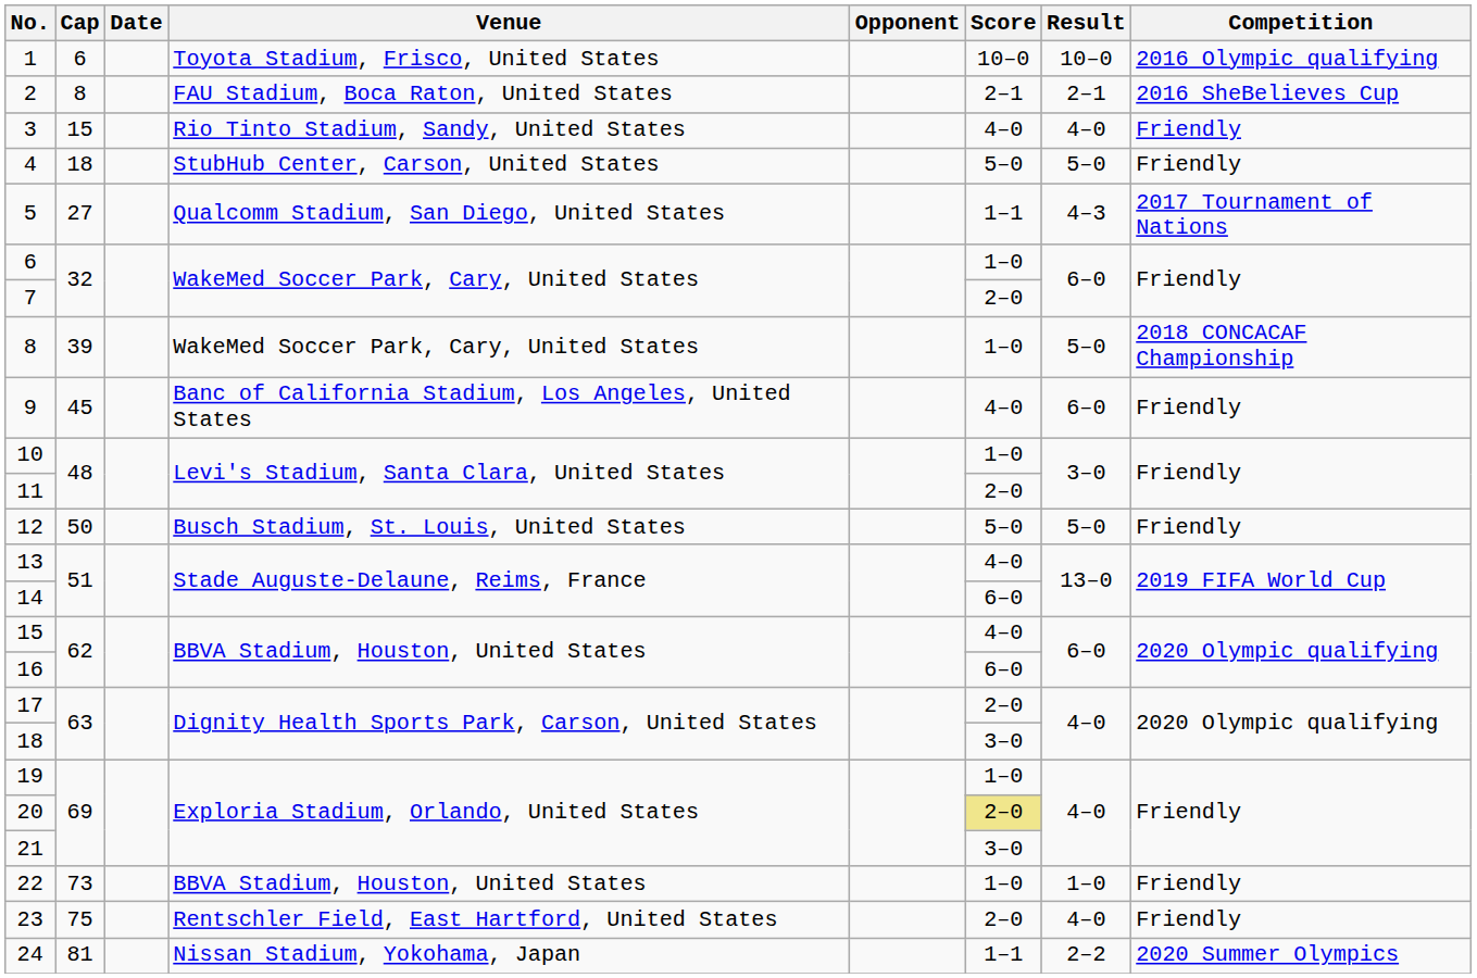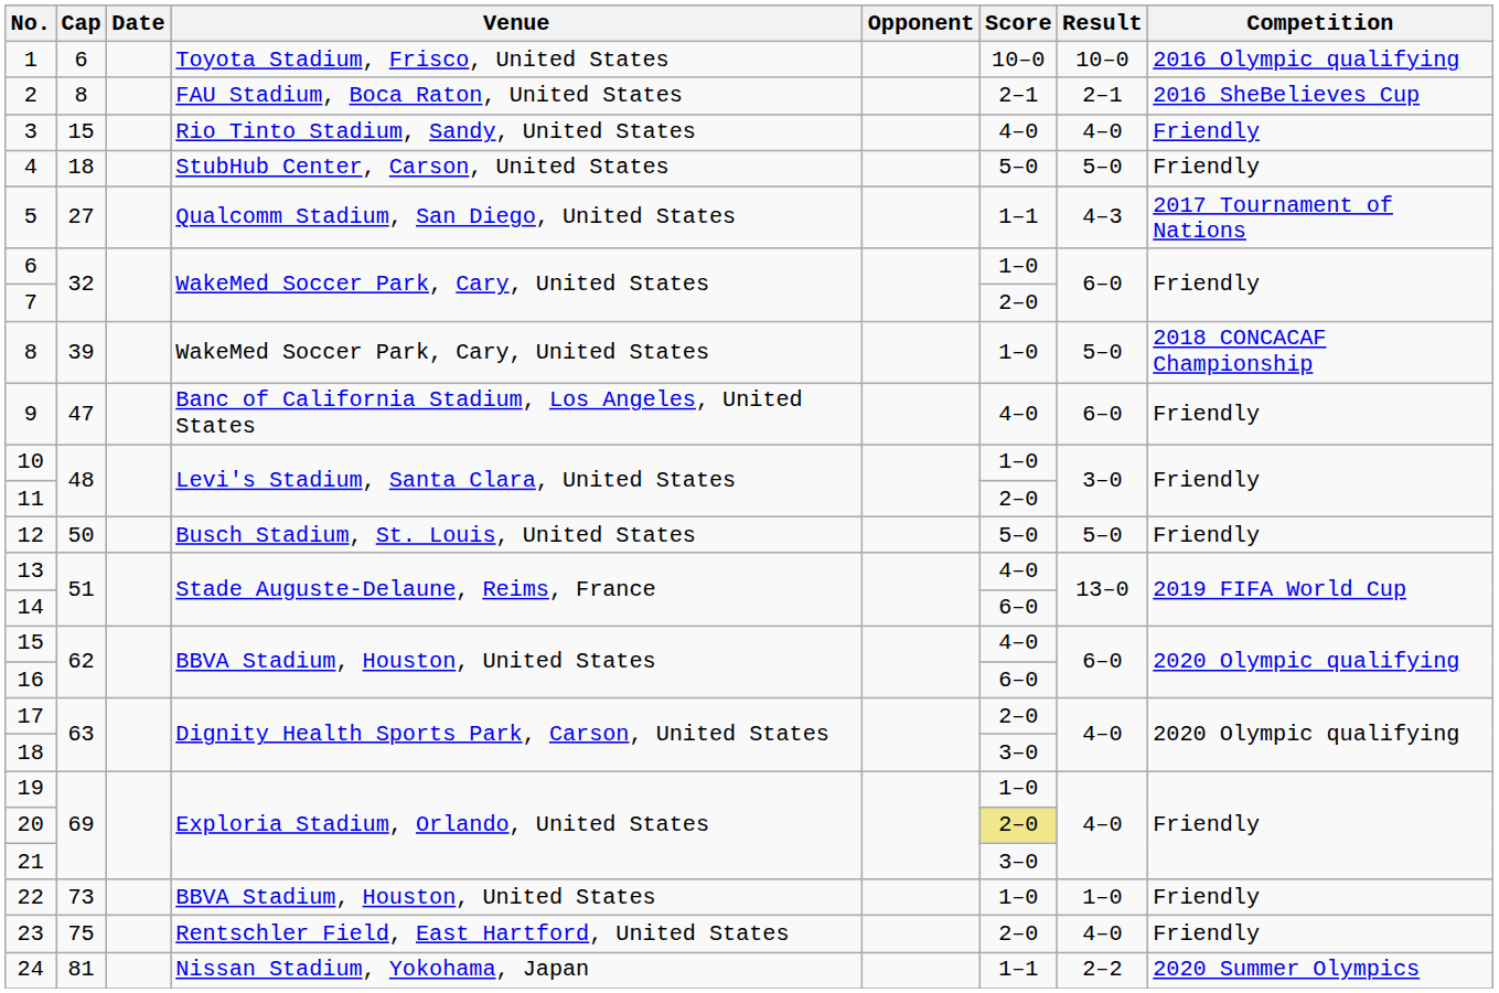 <table class="wikitable sortable">
 <tr>
 <th scope="col">No.</th>
 <th scope="col">Cap</th>
 <th scope="col" data-sort-type="date">Date</th>
 <th scope="col">Venue</th>
 <th scope="col">Opponent</th>
 <th scope="col" class="unsortable">Score</th>
 <th scope="col" class="unsortable">Result</th>
 <th scope="col">Competition</th>
 </tr>
 <tr>
 <td align="center">1</td>
 <td align="center">6</td>
 <td></td>
 <td><a href='#'>Toyota Stadium</a>, <a href='#'>Frisco</a>, United States</td>
 <td></td>
 <td align="center">10–0</td>
 <td align="center">10–0</td>
 <td><a href='#'>2016 Olympic qualifying</a></td>
 </tr>
 <tr>
 <td align="center">2</td>
 <td align="center">8</td>
 <td></td>
 <td><a href='#'>FAU Stadium</a>, <a href='#'>Boca Raton</a>, United States</td>
 <td></td>
 <td align="center">2–1</td>
 <td align="center">2–1</td>
 <td><a href='#'>2016 SheBelieves Cup</a></td>
 </tr>
 <tr>
 <td align="center">3</td>
 <td align="center">15</td>
 <td></td>
 <td><a href='#'>Rio Tinto Stadium</a>, <a href='#'>Sandy</a>, United States</td>
 <td></td>
 <td align="center">4–0</td>
 <td align="center">4–0</td>
 <td><a href='#'>Friendly</a></td>
 </tr>
 <tr>
 <td align="center">4</td>
 <td align="center">18</td>
 <td></td>
 <td><a href='#'>StubHub Center</a>, <a href='#'>Carson</a>, United States</td>
 <td></td>
 <td align="center">5–0</td>
 <td align="center">5–0</td>
 <td>Friendly</td>
 </tr>
 <tr>
 <td align="center">5</td>
 <td align="center">27</td>
 <td></td>
 <td><a href='#'>Qualcomm Stadium</a>, <a href='#'>San Diego</a>, United States</td>
 <td></td>
 <td align="center">1–1</td>
 <td align="center">4–3</td>
 <td><a href='#'>2017 Tournament of Nations</a></td>
 </tr>
 <tr>
 <td align="center">6</td>
 <td rowspan="2" align="center">32</td>
 <td rowspan="2"></td>
 <td rowspan="2"><a href='#'>WakeMed Soccer Park</a>, <a href='#'>Cary</a>, United States</td>
 <td rowspan="2"></td>
 <td align="center">1–0</td>
 <td rowspan="2" align="center">6–0</td>
 <td rowspan="2">Friendly</td>
 </tr>
 <tr>
 <td align="center">7</td>
 <td align="center">2–0</td>
 </tr>
 <tr>
 <td align="center">8</td>
 <td align="center">39</td>
 <td></td>
 <td>WakeMed Soccer Park, Cary, United States</td>
 <td></td>
 <td align="center">1–0</td>
 <td align="center">5–0</td>
 <td><a href='#'>2018 CONCACAF Championship</a></td>
 </tr>
 <tr>
 <td align="center">9</td>
-<td align="center">45</td>
+<td align="center">47</td>
 <td></td>
 <td><a href='#'>Banc of California Stadium</a>, <a href='#'>Los Angeles</a>, United States</td>
 <td></td>
 <td align="center">4–0</td>
 <td align="center">6–0</td>
 <td>Friendly</td>
 </tr>
 <tr>
 <td align="center">10</td>
 <td rowspan="2" align="center">48</td>
 <td rowspan="2"></td>
 <td rowspan="2"><a href='#'>Levi's Stadium</a>, <a href='#'>Santa Clara</a>, United States</td>
 <td rowspan="2"></td>
 <td align="center">1–0</td>
 <td rowspan="2" align="center">3–0</td>
 <td rowspan="2">Friendly</td>
 </tr>
 <tr>
 <td align="center">11</td>
 <td align="center">2–0</td>
 </tr>
 <tr>
 <td align="center">12</td>
 <td align="center">50</td>
 <td></td>
 <td><a href='#'>Busch Stadium</a>, <a href='#'>St. Louis</a>, United States</td>
 <td></td>
 <td align="center">5–0</td>
 <td align="center">5–0</td>
 <td>Friendly</td>
 </tr>
 <tr>
 <td align="center">13</td>
 <td rowspan="2" align="center">51</td>
 <td rowspan="2"></td>
 <td rowspan="2"><a href='#'>Stade Auguste-Delaune</a>, <a href='#'>Reims</a>, France</td>
 <td rowspan="2"></td>
 <td align="center">4–0</td>
 <td rowspan="2" align="center">13–0</td>
 <td rowspan="2"><a href='#'>2019 FIFA World Cup</a></td>
 </tr>
 <tr>
 <td align="center">14</td>
 <td align="center">6–0</td>
 </tr>
 <tr>
 <td align="center">15</td>
 <td rowspan="2" align="center">62</td>
 <td rowspan="2"></td>
 <td rowspan="2"><a href='#'>BBVA Stadium</a>, <a href='#'>Houston</a>, United States</td>
 <td rowspan="2"></td>
 <td align="center">4–0</td>
 <td rowspan="2" align="center">6–0</td>
 <td rowspan="2"><a href='#'>2020 Olympic qualifying</a></td>
 </tr>
 <tr>
 <td align="center">16</td>
 <td align="center">6–0</td>
 </tr>
 <tr>
 <td align="center">17</td>
 <td rowspan="2" align="center">63</td>
 <td rowspan="2"></td>
 <td rowspan="2"><a href='#'>Dignity Health Sports Park</a>, <a href='#'>Carson</a>, United States</td>
 <td rowspan="2"></td>
 <td align="center">2–0</td>
 <td rowspan="2" align="center">4–0</td>
 <td rowspan="2">2020 Olympic qualifying</td>
 </tr>
 <tr>
 <td align="center">18</td>
 <td align="center">3–0</td>
 </tr>
 <tr>
 <td align="center">19</td>
 <td rowspan="3" align="center">69</td>
 <td rowspan="3"></td>
 <td rowspan="3"><a href='#'>Exploria Stadium</a>, <a href='#'>Orlando</a>, United States</td>
 <td rowspan="3"></td>
 <td align="center">1–0</td>
 <td rowspan="3" align="center">4–0</td>
 <td rowspan="3">Friendly</td>
 </tr>
 <tr>
 <td align="center">20</td>
 <td align="center" style="background: khaki;">2–0</td>
 </tr>
 <tr>
 <td align="center">21</td>
 <td align="center">3–0</td>
 </tr>
 <tr>
 <td align="center">22</td>
 <td align="center">73</td>
 <td></td>
 <td><a href='#'>BBVA Stadium</a>, <a href='#'>Houston</a>, United States</td>
 <td></td>
 <td align="center">1–0</td>
 <td align="center">1–0</td>
 <td>Friendly</td>
 </tr>
 <tr>
 <td align="center">23</td>
 <td align="center">75</td>
 <td></td>
 <td><a href='#'>Rentschler Field</a>, <a href='#'>East Hartford</a>, United States</td>
 <td></td>
 <td align="center">2–0</td>
 <td align="center">4–0</td>
 <td>Friendly</td>
 </tr>
 <tr>
 <td align="center">24</td>
 <td align="center">81</td>
 <td></td>
 <td><a href='#'>Nissan Stadium</a>, <a href='#'>Yokohama</a>, Japan</td>
 <td></td>
 <td align="center">1–1</td>
 <td align="center">2–2 <br></td>
 <td><a href='#'>2020 Summer Olympics</a></td>
 </tr>
 </table>
